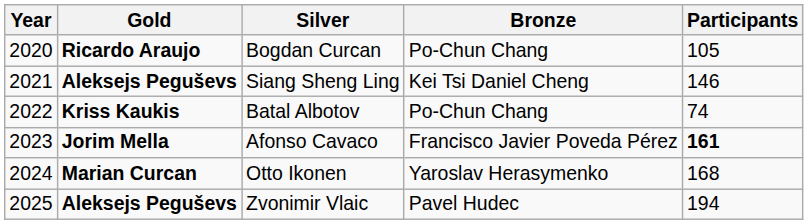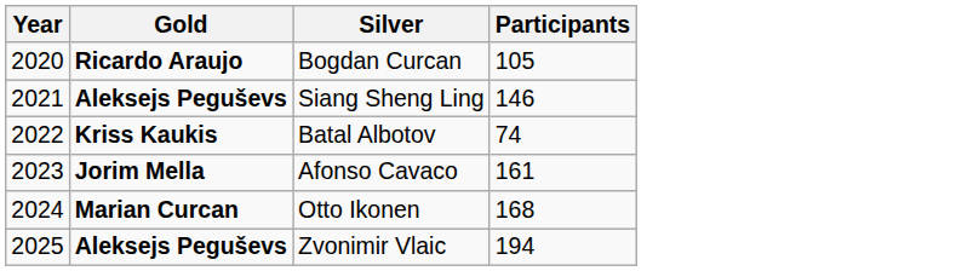 <table class="wikitable alternance" style="font-size:85%">
 <tr>
 <th>Year</th>
 <th><strong>Gold</strong></th>
 <th>Silver</th>
-<th>Bronze</th>
 <th>Participants</th>
 </tr>
 <tr>
 <td>2020</td>
 <td> <strong>Ricardo Araujo</strong></td>
 <td> Bogdan Curcan</td>
-<td> Po-Chun Chang</td>
 <td>105</td>
 </tr>
 <tr>
 <td>2021</td>
 <td> <strong>Aleksejs Peguševs</strong></td>
 <td> Siang Sheng Ling</td>
-<td> Kei Tsi Daniel Cheng</td>
 <td>146</td>
 </tr>
 <tr>
 <td>2022</td>
 <td> <strong>Kriss Kaukis</strong></td>
 <td> Batal Albotov</td>
-<td> Po-Chun Chang</td>
 <td>74</td>
 </tr>
 <tr>
 <td>2023</td>
 <td> <strong>Jorim Mella</strong></td>
 <td> Afonso Cavaco</td>
-<td> Francisco Javier Poveda Pérez</td>
-<td><strong>161</strong></td>
+<td>161</td>
 </tr>
 <tr>
 <td>2024</td>
 <td> <strong>Marian Curcan</strong></td>
 <td> Otto Ikonen</td>
-<td> Yaroslav Herasymenko</td>
 <td>168</td>
 </tr>
 <tr>
 <td>2025</td>
 <td> <strong>Aleksejs Peguševs</strong></td>
 <td> Zvonimir Vlaic</td>
-<td> Pavel Hudec</td>
 <td>194</td>
 </tr>
 </table>
